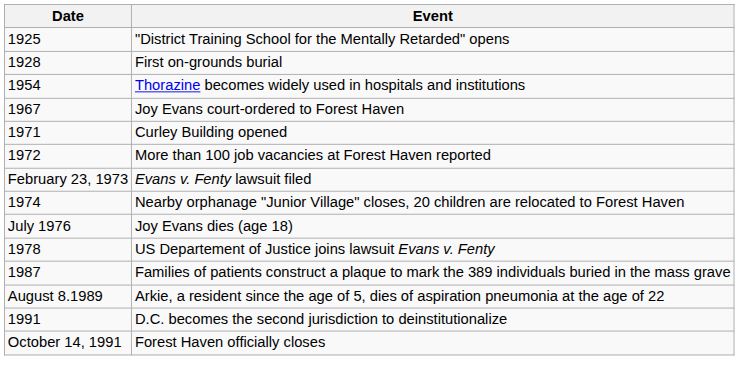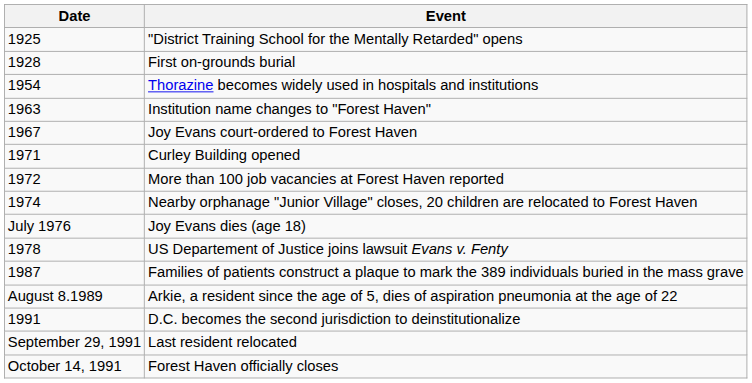 <table class="wikitable">
 <tr>
 <th>Date</th>
 <th>Event</th>
 </tr>
 <tr>
 <td>1925</td>
 <td>"District Training School for the Mentally Retarded" opens</td>
 </tr>
 <tr>
 <td>1928</td>
 <td>First on-grounds burial</td>
 </tr>
 <tr>
 <td>1954</td>
 <td><a href='#'>Thorazine</a> becomes widely used in hospitals and institutions</td>
 </tr>
 <tr>
+<td>1963</td>
+<td>Institution name changes to "Forest Haven"</td>
+</tr>
+<tr>
 <td>1967</td>
 <td>Joy Evans court-ordered to Forest Haven</td>
 </tr>
 <tr>
 <td>1971</td>
 <td>Curley Building opened</td>
 </tr>
 <tr>
 <td>1972</td>
 <td>More than 100 job vacancies at Forest Haven reported</td>
-</tr>
-<tr>
-<td>February 23, 1973</td>
-<td><em>Evans v. Fenty</em> lawsuit filed</td>
 </tr>
 <tr>
 <td>1974</td>
 <td>Nearby orphanage "Junior Village" closes, 20 children are relocated to Forest Haven</td>
 </tr>
 <tr>
 <td>July 1976</td>
 <td>Joy Evans dies (age 18)</td>
 </tr>
 <tr>
 <td>1978</td>
 <td>US Departement of Justice joins lawsuit <em>Evans v. Fenty</em></td>
 </tr>
 <tr>
 <td>1987</td>
 <td>Families of patients construct a plaque to mark the 389 individuals buried in the mass grave</td>
 </tr>
 <tr>
 <td>August 8.1989</td>
 <td>Arkie, a resident since the age of 5, dies of aspiration pneumonia at the age of 22</td>
 </tr>
 <tr>
 <td>1991</td>
 <td>D.C. becomes the second jurisdiction to deinstitutionalize</td>
 </tr>
 <tr>
+<td>September 29, 1991</td>
+<td>Last resident relocated</td>
+</tr>
+<tr>
 <td>October 14, 1991</td>
 <td>Forest Haven officially closes</td>
 </tr>
 </table>
